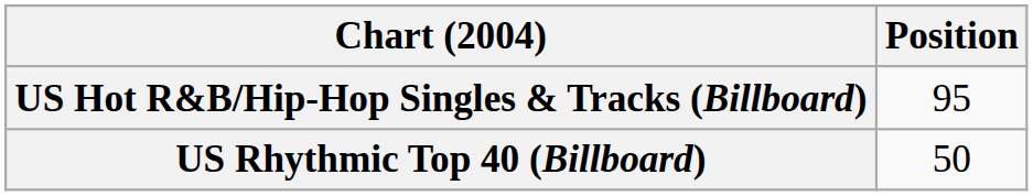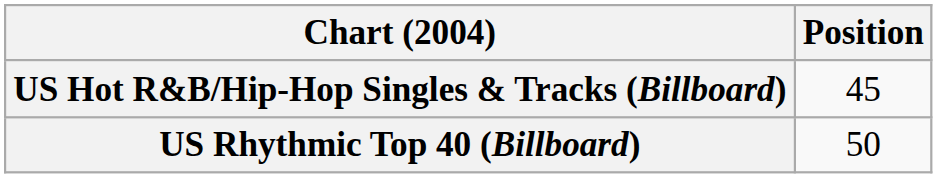 <table class="wikitable plainrowheaders" style="text-align:center">
 <tr>
 <th scope="col">Chart (2004)</th>
 <th scope="col">Position</th>
 </tr>
 <tr>
 <th scope="row">US Hot R&B/Hip-Hop Singles & Tracks (<em>Billboard</em>)</th>
-<td>95</td>
+<td>45</td>
 </tr>
 <tr>
 <th scope="row">US Rhythmic Top 40 (<em>Billboard</em>)</th>
 <td>50</td>
 </tr>
 </table>
